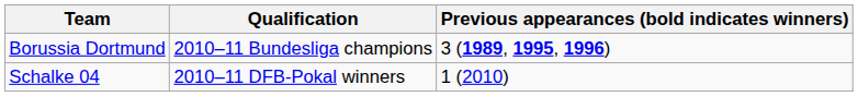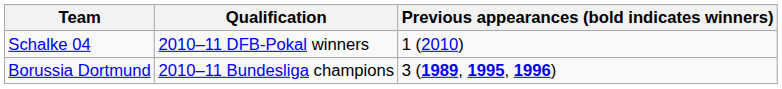 <table class="wikitable">
 <tr>
 <th>Team</th>
 <th>Qualification</th>
 <th>Previous appearances (bold indicates winners)</th>
 </tr>
 <tr>
+<td><a href='#'>Schalke 04</a></td>
+<td><a href='#'>2010–11 DFB-Pokal</a> winners</td>
+<td>1 (<a href='#'>2010</a>)</td>
+</tr>
+<tr>
 <td><a href='#'>Borussia Dortmund</a></td>
 <td><a href='#'>2010–11 Bundesliga</a> champions</td>
 <td>3 (<strong><a href='#'>1989</a></strong>, <strong><a href='#'>1995</a></strong>, <strong><a href='#'>1996</a></strong>)</td>
 </tr>
-<tr>
-<td><a href='#'>Schalke 04</a></td>
-<td><a href='#'>2010–11 DFB-Pokal</a> winners</td>
-<td>1 (<a href='#'>2010</a>)</td>
-</tr>
 </table>
